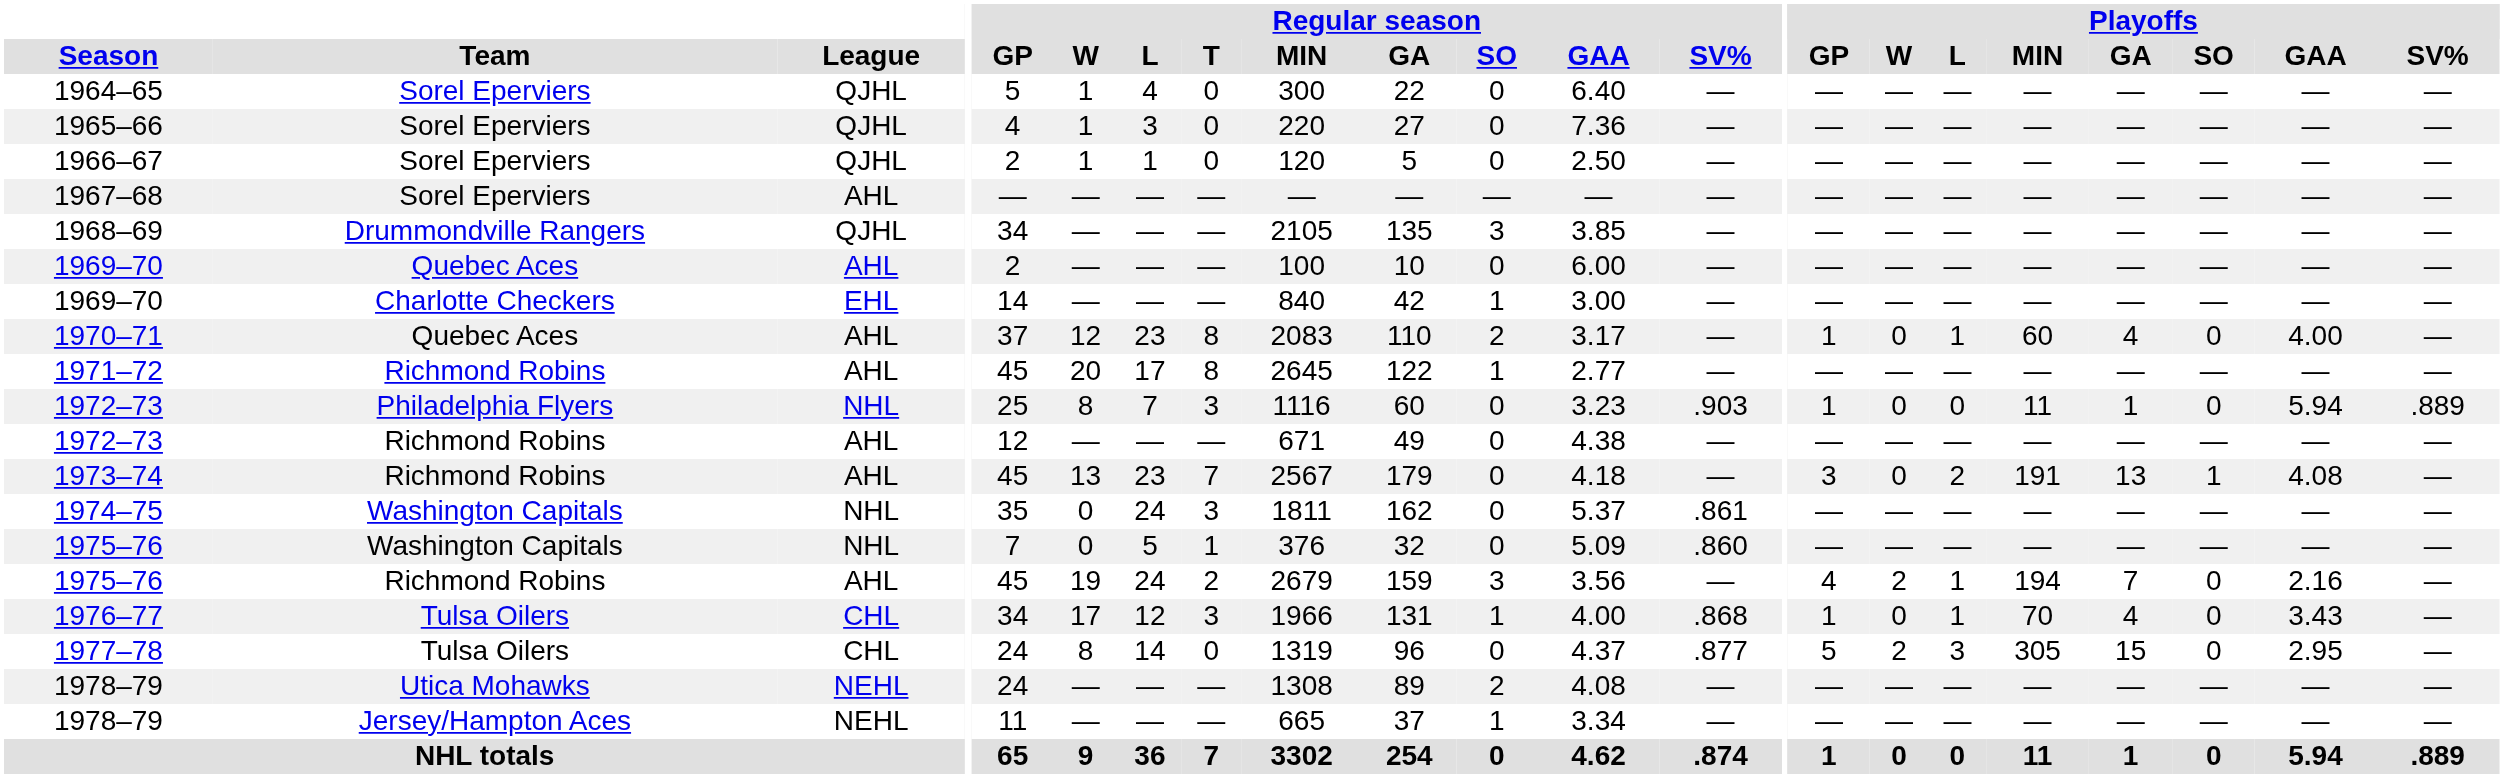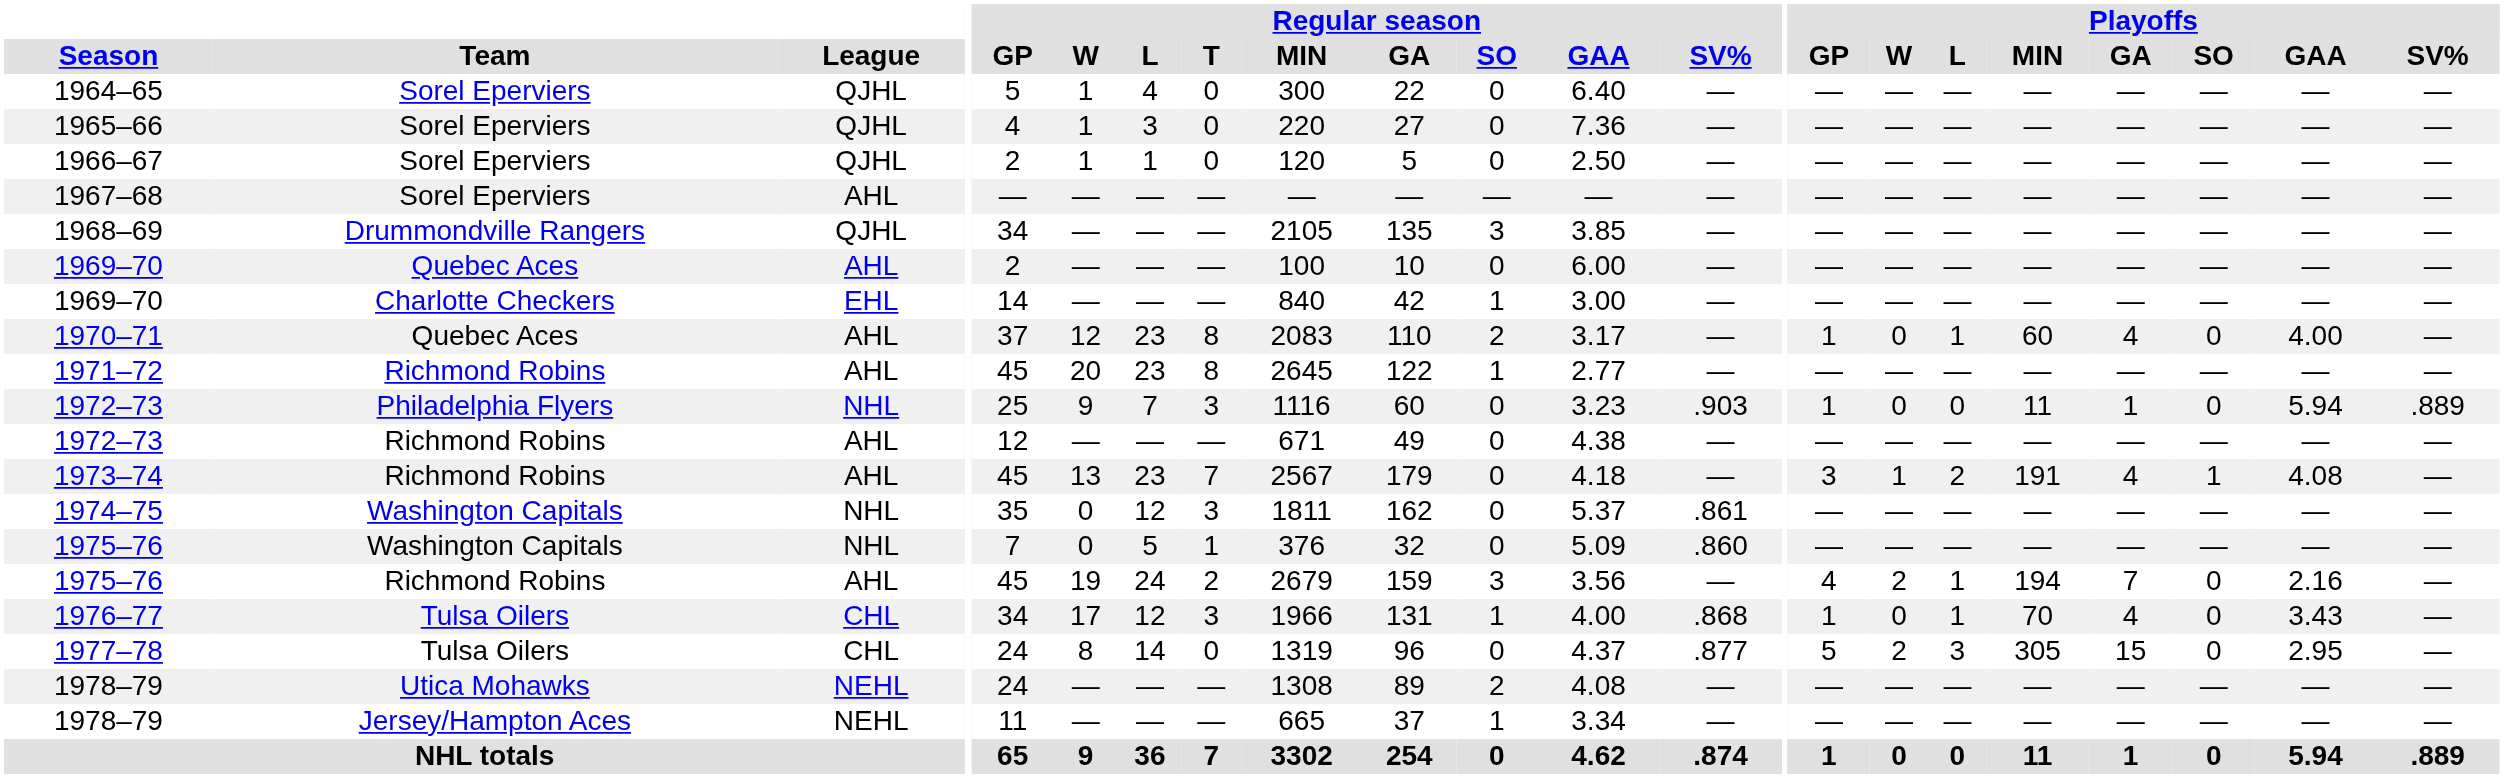 <table border="0" cellpadding="1" cellspacing="0" style="width:90%; text-align:center;">
 <tr bgcolor="#e0e0e0">
 <th colspan="3" bgcolor="#ffffff"></th>
 <th rowspan="99" bgcolor="#ffffff"></th>
 <th colspan="9" bgcolor="#e0e0e0"><a href='#'>Regular season</a></th>
 <th rowspan="99" bgcolor="#ffffff"></th>
 <th colspan="8" bgcolor="#e0e0e0"><a href='#'>Playoffs</a></th>
 </tr>
 <tr bgcolor="#e0e0e0">
 <th><a href='#'>Season</a></th>
 <th>Team</th>
 <th>League</th>
 <th>GP</th>
 <th>W</th>
 <th>L</th>
 <th>T</th>
 <th>MIN</th>
 <th>GA</th>
 <th><a href='#'>SO</a></th>
 <th><a href='#'>GAA</a></th>
 <th><a href='#'>SV%</a></th>
 <th>GP</th>
 <th>W</th>
 <th>L</th>
 <th>MIN</th>
 <th>GA</th>
 <th>SO</th>
 <th>GAA</th>
 <th>SV%</th>
 </tr>
 <tr>
 <td>1964–65</td>
 <td><a href='#'>Sorel Eperviers</a></td>
 <td>QJHL</td>
 <td>5</td>
 <td>1</td>
 <td>4</td>
 <td>0</td>
 <td>300</td>
 <td>22</td>
 <td>0</td>
 <td>6.40</td>
 <td>—</td>
 <td>—</td>
 <td>—</td>
 <td>—</td>
 <td>—</td>
 <td>—</td>
 <td>—</td>
 <td>—</td>
 <td>—</td>
 </tr>
 <tr bgcolor="#f0f0f0">
 <td>1965–66</td>
 <td>Sorel Eperviers</td>
 <td>QJHL</td>
 <td>4</td>
 <td>1</td>
 <td>3</td>
 <td>0</td>
 <td>220</td>
 <td>27</td>
 <td>0</td>
 <td>7.36</td>
 <td>—</td>
 <td>—</td>
 <td>—</td>
 <td>—</td>
 <td>—</td>
 <td>—</td>
 <td>—</td>
 <td>—</td>
 <td>—</td>
 </tr>
 <tr>
 <td>1966–67</td>
 <td>Sorel Eperviers</td>
 <td>QJHL</td>
 <td>2</td>
 <td>1</td>
 <td>1</td>
 <td>0</td>
 <td>120</td>
 <td>5</td>
 <td>0</td>
 <td>2.50</td>
 <td>—</td>
 <td>—</td>
 <td>—</td>
 <td>—</td>
 <td>—</td>
 <td>—</td>
 <td>—</td>
 <td>—</td>
 <td>—</td>
 </tr>
 <tr bgcolor="#f0f0f0">
 <td>1967–68</td>
 <td>Sorel Eperviers</td>
 <td>AHL</td>
 <td>—</td>
 <td>—</td>
 <td>—</td>
 <td>—</td>
 <td>—</td>
 <td>—</td>
 <td>—</td>
 <td>—</td>
 <td>—</td>
 <td>—</td>
 <td>—</td>
 <td>—</td>
 <td>—</td>
 <td>—</td>
 <td>—</td>
 <td>—</td>
 <td>—</td>
 </tr>
 <tr>
 <td>1968–69</td>
 <td><a href='#'>Drummondville Rangers</a></td>
 <td>QJHL</td>
 <td>34</td>
 <td>—</td>
 <td>—</td>
 <td>—</td>
 <td>2105</td>
 <td>135</td>
 <td>3</td>
 <td>3.85</td>
 <td>—</td>
 <td>—</td>
 <td>—</td>
 <td>—</td>
 <td>—</td>
 <td>—</td>
 <td>—</td>
 <td>—</td>
 <td>—</td>
 </tr>
 <tr bgcolor="#f0f0f0">
 <td><a href='#'>1969–70</a></td>
 <td><a href='#'>Quebec Aces</a></td>
 <td><a href='#'>AHL</a></td>
 <td>2</td>
 <td>—</td>
 <td>—</td>
 <td>—</td>
 <td>100</td>
 <td>10</td>
 <td>0</td>
 <td>6.00</td>
 <td>—</td>
 <td>—</td>
 <td>—</td>
 <td>—</td>
 <td>—</td>
 <td>—</td>
 <td>—</td>
 <td>—</td>
 <td>—</td>
 </tr>
 <tr>
 <td>1969–70</td>
 <td><a href='#'>Charlotte Checkers</a></td>
 <td><a href='#'>EHL</a></td>
 <td>14</td>
 <td>—</td>
 <td>—</td>
 <td>—</td>
 <td>840</td>
 <td>42</td>
 <td>1</td>
 <td>3.00</td>
 <td>—</td>
 <td>—</td>
 <td>—</td>
 <td>—</td>
 <td>—</td>
 <td>—</td>
 <td>—</td>
 <td>—</td>
 <td>—</td>
 </tr>
 <tr bgcolor="#f0f0f0">
 <td><a href='#'>1970–71</a></td>
 <td>Quebec Aces</td>
 <td>AHL</td>
 <td>37</td>
 <td>12</td>
 <td>23</td>
 <td>8</td>
 <td>2083</td>
 <td>110</td>
 <td>2</td>
 <td>3.17</td>
 <td>—</td>
 <td>1</td>
 <td>0</td>
 <td>1</td>
 <td>60</td>
 <td>4</td>
 <td>0</td>
 <td>4.00</td>
 <td>—</td>
 </tr>
 <tr>
 <td><a href='#'>1971–72</a></td>
 <td><a href='#'>Richmond Robins</a></td>
 <td>AHL</td>
 <td>45</td>
 <td>20</td>
-<td>17</td>
+<td>23</td>
 <td>8</td>
 <td>2645</td>
 <td>122</td>
 <td>1</td>
 <td>2.77</td>
 <td>—</td>
 <td>—</td>
 <td>—</td>
 <td>—</td>
 <td>—</td>
 <td>—</td>
 <td>—</td>
 <td>—</td>
 <td>—</td>
 </tr>
 <tr bgcolor="#f0f0f0">
 <td><a href='#'>1972–73</a></td>
 <td><a href='#'>Philadelphia Flyers</a></td>
 <td><a href='#'>NHL</a></td>
 <td>25</td>
-<td>8</td>
+<td>9</td>
 <td>7</td>
 <td>3</td>
 <td>1116</td>
 <td>60</td>
 <td>0</td>
 <td>3.23</td>
 <td>.903</td>
 <td>1</td>
 <td>0</td>
 <td>0</td>
 <td>11</td>
 <td>1</td>
 <td>0</td>
 <td>5.94</td>
 <td>.889</td>
 </tr>
 <tr>
 <td><a href='#'>1972–73</a></td>
 <td>Richmond Robins</td>
 <td>AHL</td>
 <td>12</td>
 <td>—</td>
 <td>—</td>
 <td>—</td>
 <td>671</td>
 <td>49</td>
 <td>0</td>
 <td>4.38</td>
 <td>—</td>
 <td>—</td>
 <td>—</td>
 <td>—</td>
 <td>—</td>
 <td>—</td>
 <td>—</td>
 <td>—</td>
 <td>—</td>
 </tr>
 <tr bgcolor="#f0f0f0">
 <td><a href='#'>1973–74</a></td>
 <td>Richmond Robins</td>
 <td>AHL</td>
 <td>45</td>
 <td>13</td>
 <td>23</td>
 <td>7</td>
 <td>2567</td>
 <td>179</td>
 <td>0</td>
 <td>4.18</td>
 <td>—</td>
 <td>3</td>
-<td>0</td>
+<td>1</td>
 <td>2</td>
 <td>191</td>
-<td>13</td>
+<td>4</td>
 <td>1</td>
 <td>4.08</td>
 <td>—</td>
 </tr>
 <tr>
 <td><a href='#'>1974–75</a></td>
 <td><a href='#'>Washington Capitals</a></td>
 <td>NHL</td>
 <td>35</td>
 <td>0</td>
-<td>24</td>
+<td>12</td>
 <td>3</td>
 <td>1811</td>
 <td>162</td>
 <td>0</td>
 <td>5.37</td>
 <td>.861</td>
 <td>—</td>
 <td>—</td>
 <td>—</td>
 <td>—</td>
 <td>—</td>
 <td>—</td>
 <td>—</td>
 <td>—</td>
 </tr>
 <tr bgcolor="#f0f0f0">
 <td><a href='#'>1975–76</a></td>
 <td>Washington Capitals</td>
 <td>NHL</td>
 <td>7</td>
 <td>0</td>
 <td>5</td>
 <td>1</td>
 <td>376</td>
 <td>32</td>
 <td>0</td>
 <td>5.09</td>
 <td>.860</td>
 <td>—</td>
 <td>—</td>
 <td>—</td>
 <td>—</td>
 <td>—</td>
 <td>—</td>
 <td>—</td>
 <td>—</td>
 </tr>
 <tr>
 <td><a href='#'>1975–76</a></td>
 <td>Richmond Robins</td>
 <td>AHL</td>
 <td>45</td>
 <td>19</td>
 <td>24</td>
 <td>2</td>
 <td>2679</td>
 <td>159</td>
 <td>3</td>
 <td>3.56</td>
 <td>—</td>
 <td>4</td>
 <td>2</td>
 <td>1</td>
 <td>194</td>
 <td>7</td>
 <td>0</td>
 <td>2.16</td>
 <td>—</td>
 </tr>
 <tr bgcolor="#f0f0f0">
 <td><a href='#'>1976–77</a></td>
 <td><a href='#'>Tulsa Oilers</a></td>
 <td><a href='#'>CHL</a></td>
 <td>34</td>
 <td>17</td>
 <td>12</td>
 <td>3</td>
 <td>1966</td>
 <td>131</td>
 <td>1</td>
 <td>4.00</td>
 <td>.868</td>
 <td>1</td>
 <td>0</td>
 <td>1</td>
 <td>70</td>
 <td>4</td>
 <td>0</td>
 <td>3.43</td>
 <td>—</td>
 </tr>
 <tr>
 <td><a href='#'>1977–78</a></td>
 <td>Tulsa Oilers</td>
 <td>CHL</td>
 <td>24</td>
 <td>8</td>
 <td>14</td>
 <td>0</td>
 <td>1319</td>
 <td>96</td>
 <td>0</td>
 <td>4.37</td>
 <td>.877</td>
 <td>5</td>
 <td>2</td>
 <td>3</td>
 <td>305</td>
 <td>15</td>
 <td>0</td>
 <td>2.95</td>
 <td>—</td>
 </tr>
 <tr bgcolor="#f0f0f0">
 <td>1978–79</td>
 <td><a href='#'>Utica Mohawks</a></td>
 <td><a href='#'>NEHL</a></td>
 <td>24</td>
 <td>—</td>
 <td>—</td>
 <td>—</td>
 <td>1308</td>
 <td>89</td>
 <td>2</td>
 <td>4.08</td>
 <td>—</td>
 <td>—</td>
 <td>—</td>
 <td>—</td>
 <td>—</td>
 <td>—</td>
 <td>—</td>
 <td>—</td>
 <td>—</td>
 </tr>
 <tr>
 <td>1978–79</td>
 <td><a href='#'>Jersey/Hampton Aces</a></td>
 <td>NEHL</td>
 <td>11</td>
 <td>—</td>
 <td>—</td>
 <td>—</td>
 <td>665</td>
 <td>37</td>
 <td>1</td>
 <td>3.34</td>
 <td>—</td>
 <td>—</td>
 <td>—</td>
 <td>—</td>
 <td>—</td>
 <td>—</td>
 <td>—</td>
 <td>—</td>
 <td>—</td>
 </tr>
 <tr bgcolor="#e0e0e0">
 <th colspan=3>NHL totals</th>
 <th>65</th>
 <th>9</th>
 <th>36</th>
 <th>7</th>
 <th>3302</th>
 <th>254</th>
 <th>0</th>
 <th>4.62</th>
 <th>.874</th>
 <th>1</th>
 <th>0</th>
 <th>0</th>
 <th>11</th>
 <th>1</th>
 <th>0</th>
 <th>5.94</th>
 <th>.889</th>
 </tr>
 </table>
